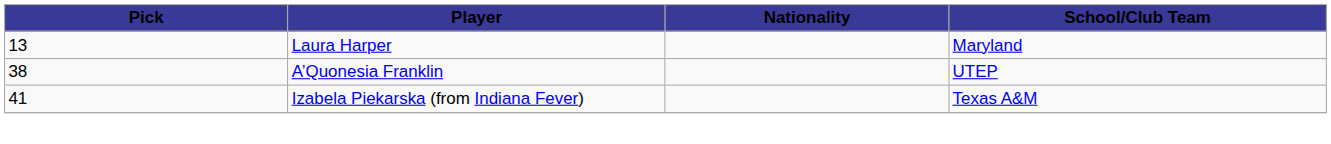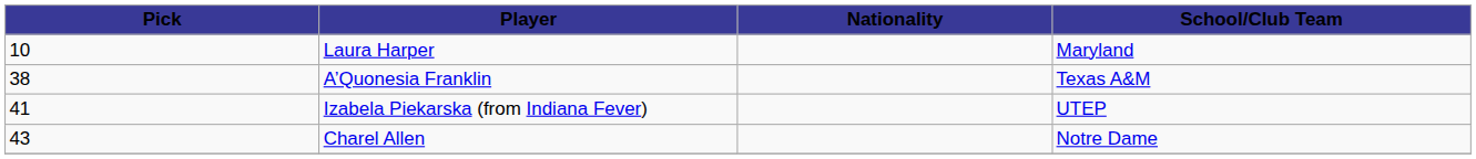 <table class="wikitable sortable sortable">
 <tr>
 <th style="background:#393997;" width="15%">Pick</th>
 <th style="background:#393997;" width="20%">Player</th>
 <th style="background:#393997;" width="15%">Nationality</th>
 <th style="background:#393997;" width="20%">School/Club Team</th>
 </tr>
 <tr>
-<td>13</td>
+<td>10</td>
 <td><a href='#'>Laura Harper</a></td>
 <td></td>
 <td><a href='#'>Maryland</a></td>
 </tr>
 <tr>
 <td>38</td>
 <td><a href='#'>A’Quonesia Franklin</a></td>
 <td></td>
-<td><a href='#'>UTEP</a></td>
+<td><a href='#'>Texas A&M</a></td>
 </tr>
 <tr>
 <td>41</td>
 <td><a href='#'>Izabela Piekarska</a> (from <a href='#'>Indiana Fever</a>)</td>
 <td></td>
-<td><a href='#'>Texas A&M</a></td>
+<td><a href='#'>UTEP</a></td>
+</tr>
+<tr>
+<td>43</td>
+<td><a href='#'>Charel Allen</a></td>
+<td></td>
+<td><a href='#'>Notre Dame</a></td>
 </tr>
 <tr>
 </tr>
 </table>
